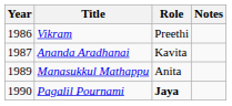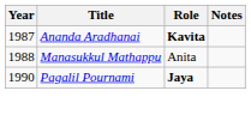 <table class="wikitable sortable">
 <tr>
 <th scope="col">Year</th>
 <th scope="col">Title</th>
 <th scope="col">Role</th>
 <th scope="col" class="unsortable">Notes</th>
 </tr>
 <tr>
-<td>1986</td>
-<td><em><a href='#'>Vikram</a></em></td>
-<td>Preethi</td>
+<td>1987</td>
+<td><em><a href='#'>Ananda Aradhanai</a></em></td>
+<td><strong>Kavita</strong></td>
 <td></td>
 </tr>
 <tr>
-<td>1987</td>
-<td><em><a href='#'>Ananda Aradhanai</a></em></td>
-<td>Kavita</td>
-<td></td>
-</tr>
-<tr>
-<td>1989</td>
+<td>1988</td>
 <td><em><a href='#'>Manasukkul Mathappu</a></em></td>
 <td>Anita</td>
 <td></td>
 </tr>
 <tr>
 <td>1990</td>
 <td><em><a href='#'>Pagalil Pournami</a></em></td>
 <td><strong>Jaya</strong></td>
 <td></td>
 </tr>
 </table>
